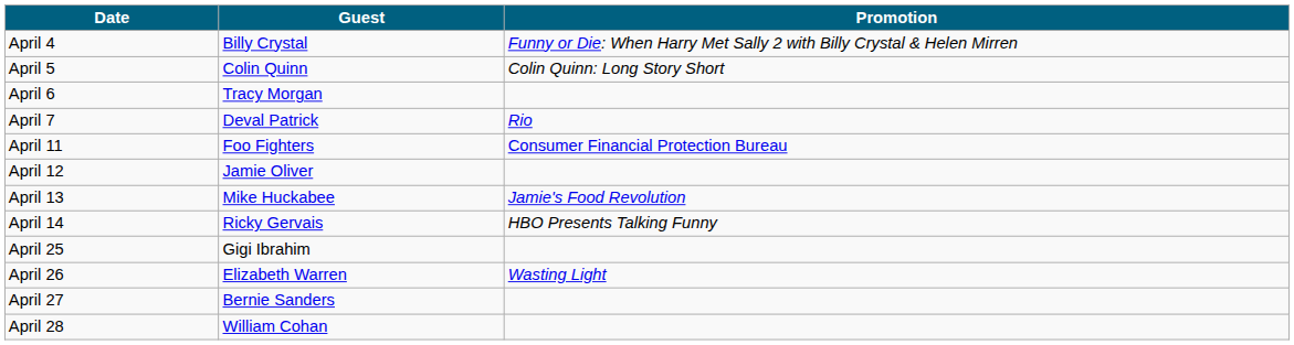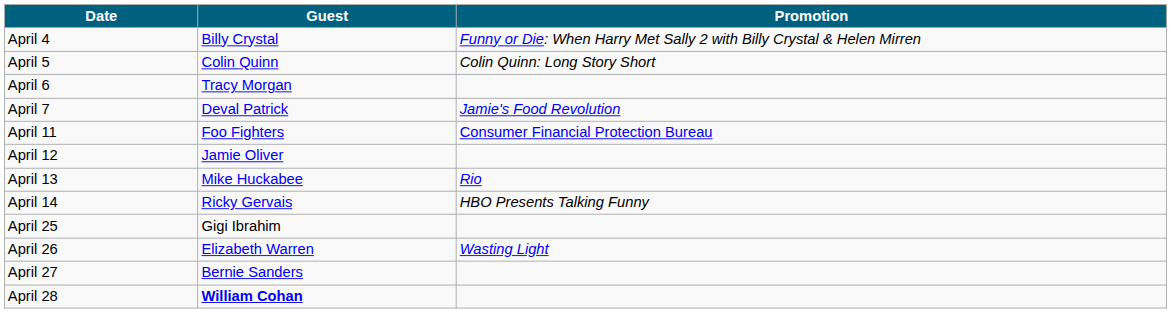 <table class="wikitable" width="100%">
 <tr bgcolor="#CCCCCC">
 <th width="15%" style="background:#006080; color:#FFFFFF">Date</th>
 <th width="20%" style="background:#006080; color:#FFFFFF">Guest</th>
 <th width="55%" style="background:#006080; color:#FFFFFF">Promotion</th>
 </tr>
 <tr>
 <td>April 4</td>
 <td><a href='#'>Billy Crystal</a></td>
 <td><em><a href='#'>Funny or Die</a>: When Harry Met Sally 2 with Billy Crystal & Helen Mirren</em></td>
 </tr>
 <tr>
 <td>April 5</td>
 <td><a href='#'>Colin Quinn</a></td>
 <td><em>Colin Quinn: Long Story Short</em></td>
 </tr>
 <tr>
 <td>April 6</td>
 <td><a href='#'>Tracy Morgan</a></td>
 <td></td>
 </tr>
 <tr>
 <td>April 7</td>
 <td><a href='#'>Deval Patrick</a></td>
-<td><a href='#'><em>Rio</em></a></td>
+<td><em><a href='#'>Jamie's Food Revolution</a></em></td>
 </tr>
 <tr>
 <td>April 11</td>
 <td><a href='#'>Foo Fighters</a></td>
 <td><a href='#'>Consumer Financial Protection Bureau</a></td>
 </tr>
 <tr>
 <td>April 12</td>
 <td><a href='#'>Jamie Oliver</a></td>
 <td></td>
 </tr>
 <tr>
 <td>April 13</td>
 <td><a href='#'>Mike Huckabee</a></td>
-<td><em><a href='#'>Jamie's Food Revolution</a></em></td>
+<td><a href='#'><em>Rio</em></a></td>
 </tr>
 <tr>
 <td>April 14</td>
 <td><a href='#'>Ricky Gervais</a></td>
 <td><em>HBO Presents Talking Funny</em></td>
 </tr>
 <tr>
 <td>April 25</td>
 <td>Gigi Ibrahim</td>
 <td></td>
 </tr>
 <tr>
 <td>April 26</td>
 <td><a href='#'>Elizabeth Warren</a></td>
 <td><em><a href='#'>Wasting Light</a></em></td>
 </tr>
 <tr>
 <td>April 27</td>
 <td><a href='#'>Bernie Sanders</a></td>
 <td></td>
 </tr>
 <tr>
 <td>April 28</td>
-<td><a href='#'>William Cohan</a></td>
+<td><strong><a href='#'>William Cohan</a></strong></td>
 <td></td>
 </tr>
 </table>
